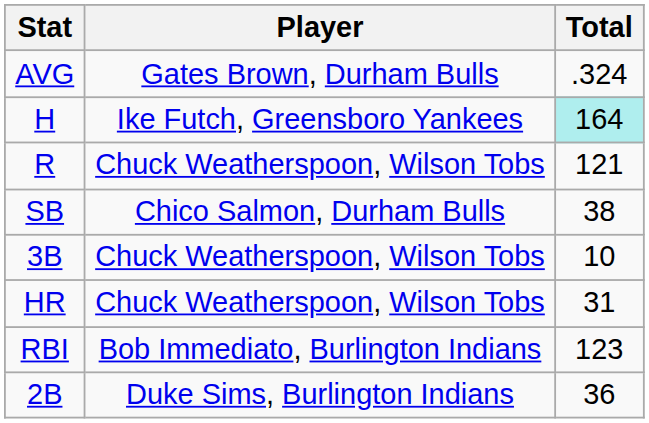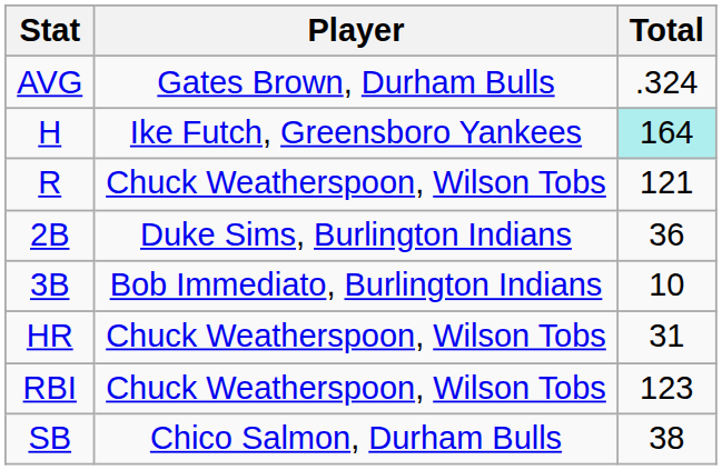 <table class="wikitable" width="40%" style="text-align:center;">
 <tr>
 <th width="5%">Stat</th>
 <th width="60%">Player</th>
 <th width="5%">Total</th>
 </tr>
 <tr>
 <td><a href='#'>AVG</a></td>
 <td><a href='#'>Gates Brown</a>, <a href='#'>Durham Bulls</a></td>
 <td>.324</td>
 </tr>
 <tr>
 <td><a href='#'>H</a></td>
 <td><a href='#'>Ike Futch</a>, <a href='#'>Greensboro Yankees</a></td>
 <td style="background: paleturquoise;">164</td>
 </tr>
 <tr>
 <td><a href='#'>R</a></td>
 <td><a href='#'>Chuck Weatherspoon</a>, <a href='#'>Wilson Tobs</a></td>
 <td>121</td>
 </tr>
 <tr>
-<td><a href='#'>SB</a></td>
-<td><a href='#'>Chico Salmon</a>, <a href='#'>Durham Bulls</a></td>
-<td>38</td>
+<td><a href='#'>2B</a></td>
+<td><a href='#'>Duke Sims</a>, <a href='#'>Burlington Indians</a></td>
+<td>36</td>
 </tr>
 <tr>
 <td><a href='#'>3B</a></td>
-<td><a href='#'>Chuck Weatherspoon</a>, <a href='#'>Wilson Tobs</a></td>
+<td><a href='#'>Bob Immediato</a>, <a href='#'>Burlington Indians</a></td>
 <td>10</td>
 </tr>
 <tr>
 <td><a href='#'>HR</a></td>
 <td><a href='#'>Chuck Weatherspoon</a>, <a href='#'>Wilson Tobs</a></td>
 <td>31</td>
 </tr>
 <tr>
 <td><a href='#'>RBI</a></td>
-<td><a href='#'>Bob Immediato</a>, <a href='#'>Burlington Indians</a></td>
+<td><a href='#'>Chuck Weatherspoon</a>, <a href='#'>Wilson Tobs</a></td>
 <td>123</td>
 </tr>
 <tr>
-<td><a href='#'>2B</a></td>
-<td><a href='#'>Duke Sims</a>, <a href='#'>Burlington Indians</a></td>
-<td>36</td>
+<td><a href='#'>SB</a></td>
+<td><a href='#'>Chico Salmon</a>, <a href='#'>Durham Bulls</a></td>
+<td>38</td>
 </tr>
 </table>
